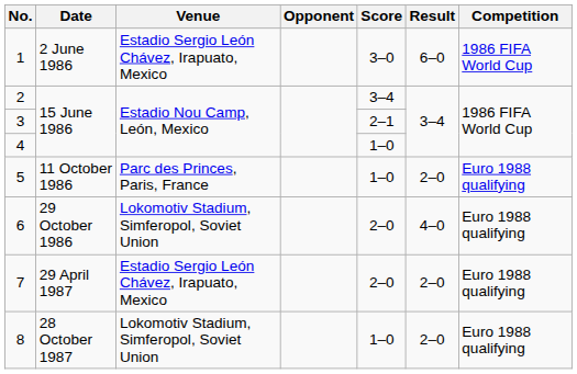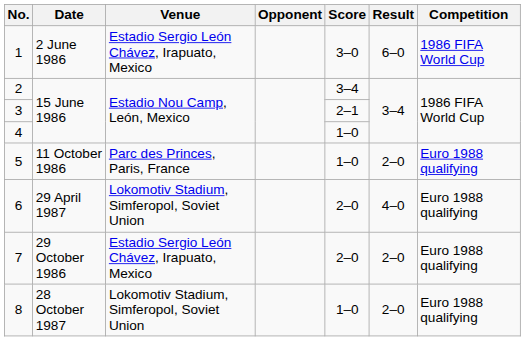 <table class="wikitable sortable">
 <tr>
 <th scope="col">No.</th>
 <th scope="col">Date</th>
 <th scope="col">Venue</th>
 <th scope="col">Opponent</th>
 <th scope="col">Score</th>
 <th scope="col">Result</th>
 <th scope="col">Competition</th>
 </tr>
 <tr>
 <td align="center">1</td>
 <td>2 June 1986</td>
 <td><a href='#'>Estadio Sergio León Chávez</a>, Irapuato, Mexico</td>
 <td></td>
 <td align="center">3–0</td>
 <td align="center">6–0</td>
 <td><a href='#'>1986 FIFA World Cup</a></td>
 </tr>
 <tr>
 <td align="center">2</td>
 <td rowspan="3">15 June 1986</td>
 <td rowspan="3"><a href='#'>Estadio Nou Camp</a>, León, Mexico</td>
 <td rowspan="3"></td>
 <td align="center">3–4</td>
 <td rowspan="3" style="text-align:center">3–4</td>
 <td rowspan="3">1986 FIFA World Cup</td>
 </tr>
 <tr>
 <td align="center">3</td>
 <td align="center">2–1</td>
 </tr>
 <tr>
 <td align="center">4</td>
 <td align="center">1–0</td>
 </tr>
 <tr>
 <td align="center">5</td>
 <td>11 October 1986</td>
 <td><a href='#'>Parc des Princes</a>, Paris, France</td>
 <td></td>
 <td align="center">1–0</td>
 <td align="center">2–0</td>
 <td><a href='#'>Euro 1988 qualifying</a></td>
 </tr>
 <tr>
 <td align="center">6</td>
-<td>29 October 1986</td>
+<td>29 April 1987</td>
 <td><a href='#'>Lokomotiv Stadium</a>, Simferopol, Soviet Union</td>
 <td></td>
 <td align="center">2–0</td>
 <td align="center">4–0</td>
 <td>Euro 1988 qualifying</td>
 </tr>
 <tr>
 <td align="center">7</td>
-<td>29 April 1987</td>
+<td>29 October 1986</td>
 <td><a href='#'>Estadio Sergio León Chávez</a>, Irapuato, Mexico</td>
 <td></td>
 <td align="center">2–0</td>
 <td align="center">2–0</td>
 <td>Euro 1988 qualifying</td>
 </tr>
 <tr>
 <td align="center">8</td>
 <td>28 October 1987</td>
 <td>Lokomotiv Stadium, Simferopol, Soviet Union</td>
 <td></td>
 <td align="center">1–0</td>
 <td align="center">2–0</td>
 <td>Euro 1988 qualifying</td>
 </tr>
 </table>
